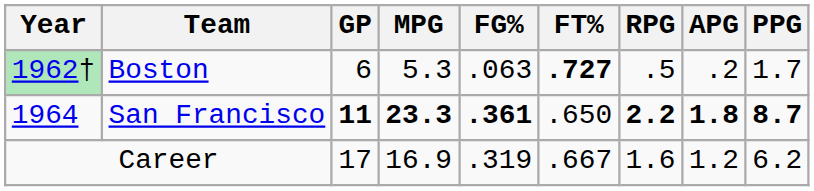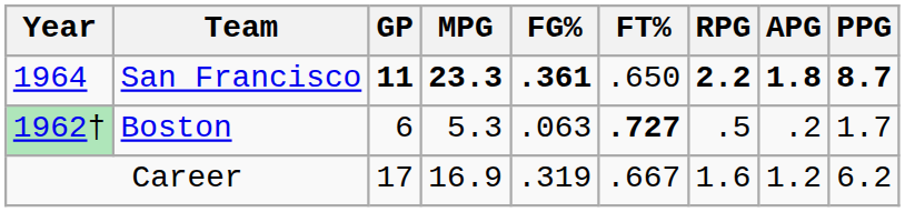 <table class="wikitable sortable" style="font-size:95%; text-align:right;">
 <tr>
 <th>Year</th>
 <th>Team</th>
 <th>GP</th>
 <th>MPG</th>
 <th>FG%</th>
 <th>FT%</th>
 <th>RPG</th>
 <th>APG</th>
 <th>PPG</th>
 </tr>
 <tr>
+<td style="text-align:left;"><a href='#'>1964</a></td>
+<td style="text-align:left;"><a href='#'>San Francisco</a></td>
+<td><strong>11</strong></td>
+<td><strong>23.3</strong></td>
+<td><strong>.361</strong></td>
+<td>.650</td>
+<td><strong>2.2</strong></td>
+<td><strong>1.8</strong></td>
+<td><strong>8.7</strong></td>
+</tr>
+<tr>
 <td style="text-align:left; background:#afe6ba;"><a href='#'>1962</a>†</td>
 <td style="text-align:left;"><a href='#'>Boston</a></td>
 <td>6</td>
 <td>5.3</td>
 <td>.063</td>
 <td><strong>.727</strong></td>
 <td>.5</td>
 <td>.2</td>
 <td>1.7</td>
-</tr>
-<tr>
-<td style="text-align:left;"><a href='#'>1964</a></td>
-<td style="text-align:left;"><a href='#'>San Francisco</a></td>
-<td><strong>11</strong></td>
-<td><strong>23.3</strong></td>
-<td><strong>.361</strong></td>
-<td>.650</td>
-<td><strong>2.2</strong></td>
-<td><strong>1.8</strong></td>
-<td><strong>8.7</strong></td>
 </tr>
 <tr class="sortbottom">
 <td style="text-align:center;" colspan="2">Career</td>
 <td>17</td>
 <td>16.9</td>
 <td>.319</td>
 <td>.667</td>
 <td>1.6</td>
 <td>1.2</td>
 <td>6.2</td>
 </tr>
 </table>
